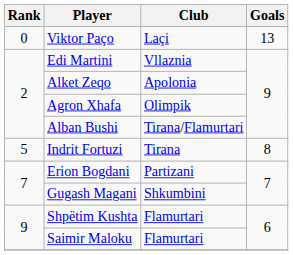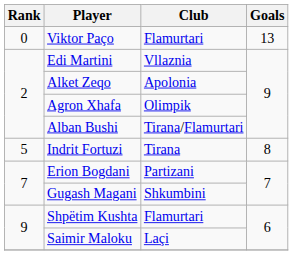 <table class="wikitable" style="text-align:center">
 <tr>
 <th>Rank</th>
 <th>Player</th>
 <th>Club</th>
 <th>Goals</th>
 </tr>
 <tr>
 <td>0</td>
 <td align="left"> <a href='#'>Viktor Paço</a></td>
-<td align="left"><a href='#'>Laçi</a></td>
+<td align="left"><a href='#'>Flamurtari</a></td>
 <td>13</td>
 </tr>
 <tr>
 <td rowspan="4">2</td>
 <td align="left"> <a href='#'>Edi Martini</a></td>
 <td align="left"><a href='#'>Vllaznia</a></td>
 <td rowspan="4">9</td>
 </tr>
 <tr>
 <td align="left"> <a href='#'>Alket Zeqo</a></td>
 <td align="left"><a href='#'>Apolonia</a></td>
 </tr>
 <tr>
 <td align="left"> <a href='#'>Agron Xhafa</a></td>
 <td align="left"><a href='#'>Olimpik</a></td>
 </tr>
 <tr>
 <td align="left"> <a href='#'>Alban Bushi</a></td>
 <td align="left"><a href='#'>Tirana</a>/<a href='#'>Flamurtari</a></td>
 </tr>
 <tr>
 <td>5</td>
 <td align="left"> <a href='#'>Indrit Fortuzi</a></td>
 <td align="left"><a href='#'>Tirana</a></td>
 <td>8</td>
 </tr>
 <tr>
 <td rowspan="2">7</td>
 <td align="left"> <a href='#'>Erion Bogdani</a></td>
 <td align="left"><a href='#'>Partizani</a></td>
 <td rowspan="2">7</td>
 </tr>
 <tr>
 <td align="left"> <a href='#'>Gugash Magani</a></td>
 <td align="left"><a href='#'>Shkumbini</a></td>
 </tr>
 <tr>
 <td rowspan="2">9</td>
 <td align="left"> <a href='#'>Shpëtim Kushta</a></td>
 <td align="left"><a href='#'>Flamurtari</a></td>
 <td rowspan="2">6</td>
 </tr>
 <tr>
 <td align="left"> <a href='#'>Saimir Maloku</a></td>
-<td align="left"><a href='#'>Flamurtari</a></td>
+<td align="left"><a href='#'>Laçi</a></td>
 </tr>
 <tr>
 </tr>
 </table>
